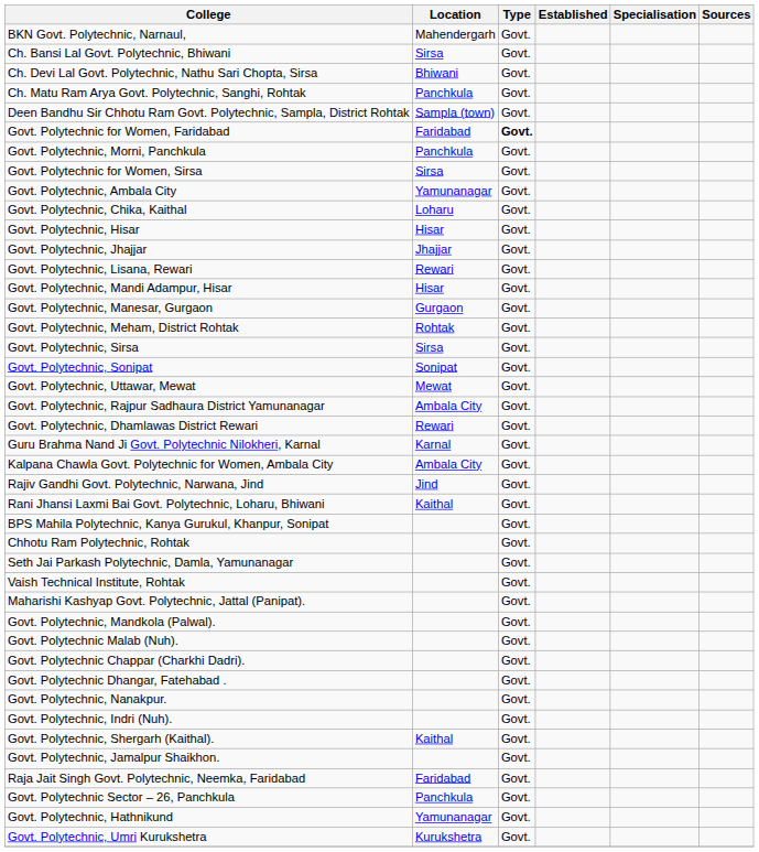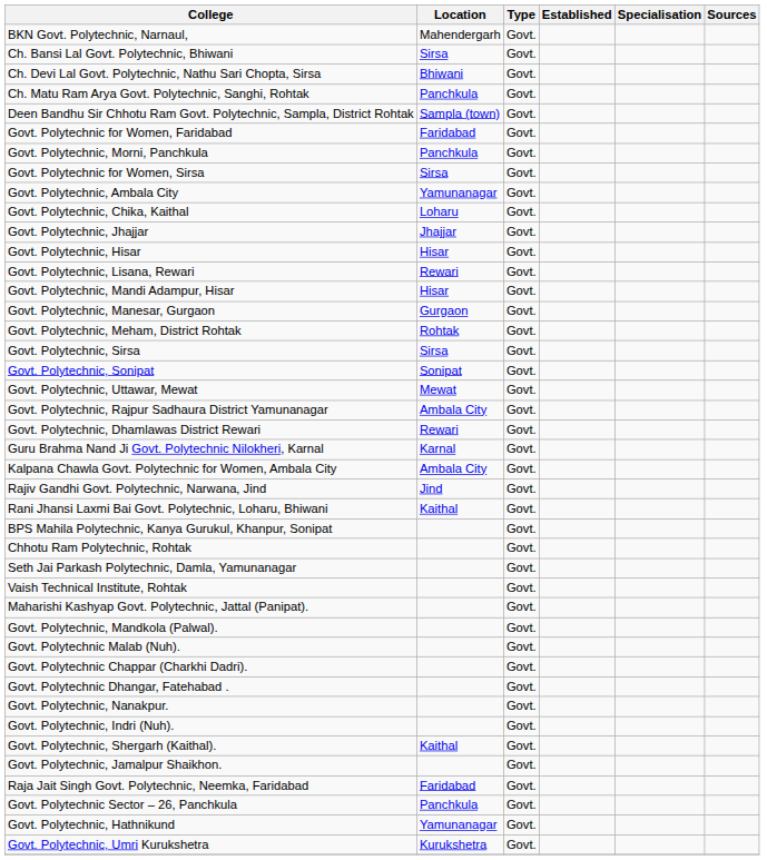 <table class="wikitable sortable collapsible plainrowheaders" border="1" style="text-align:left">
 <tr>
 <th scope="col">College</th>
 <th scope="col">Location</th>
 <th scope="col">Type</th>
 <th scope="col">Established</th>
 <th scope="col">Specialisation</th>
 <th scope="col" class="unsortable">Sources</th>
 </tr>
 <tr>
 <td>BKN Govt. Polytechnic, Narnaul,</td>
 <td>Mahendergarh</td>
 <td>Govt.</td>
 <td></td>
 <td></td>
 <td></td>
 </tr>
 <tr>
 <td>Ch. Bansi Lal Govt. Polytechnic, Bhiwani</td>
 <td><a href='#'>Sirsa</a></td>
 <td>Govt.</td>
 <td></td>
 <td></td>
 <td></td>
 </tr>
 <tr>
 <td>Ch. Devi Lal Govt. Polytechnic, Nathu Sari Chopta, Sirsa</td>
 <td><a href='#'>Bhiwani </a></td>
 <td>Govt.</td>
 <td></td>
 <td></td>
 <td></td>
 </tr>
 <tr>
 <td>Ch. Matu Ram Arya Govt. Polytechnic, Sanghi, Rohtak</td>
 <td><a href='#'>Panchkula</a></td>
 <td>Govt.</td>
 <td></td>
 <td></td>
 <td></td>
 </tr>
 <tr>
 <td>Deen Bandhu Sir Chhotu Ram Govt. Polytechnic, Sampla, District Rohtak</td>
 <td><a href='#'>Sampla (town)</a></td>
 <td>Govt.</td>
 <td></td>
 <td></td>
 <td></td>
 </tr>
 <tr>
 <td>Govt. Polytechnic for Women, Faridabad</td>
 <td><a href='#'>Faridabad</a></td>
-<td><strong>Govt.</strong></td>
+<td>Govt.</td>
 <td></td>
 <td></td>
 <td></td>
 </tr>
 <tr>
 <td>Govt. Polytechnic, Morni, Panchkula</td>
 <td><a href='#'>Panchkula</a></td>
 <td>Govt.</td>
 <td></td>
 <td></td>
 <td></td>
 </tr>
 <tr>
 <td>Govt. Polytechnic for Women, Sirsa</td>
 <td><a href='#'>Sirsa</a></td>
 <td>Govt.</td>
 <td></td>
 <td></td>
 <td></td>
 </tr>
 <tr>
 <td>Govt. Polytechnic, Ambala City</td>
 <td><a href='#'>Yamunanagar </a></td>
 <td>Govt.</td>
 <td></td>
 <td></td>
 <td></td>
 </tr>
 <tr>
 <td>Govt. Polytechnic, Chika, Kaithal</td>
 <td><a href='#'>Loharu</a></td>
 <td>Govt.</td>
 <td></td>
 <td></td>
 <td></td>
 </tr>
 <tr>
-<td>Govt. Polytechnic, Hisar</td>
-<td><a href='#'>Hisar</a></td>
+<td>Govt. Polytechnic, Jhajjar</td>
+<td><a href='#'>Jhajjar</a></td>
 <td>Govt.</td>
 <td></td>
 <td></td>
 <td></td>
 </tr>
 <tr>
-<td>Govt. Polytechnic, Jhajjar</td>
-<td><a href='#'>Jhajjar</a></td>
+<td>Govt. Polytechnic, Hisar</td>
+<td><a href='#'>Hisar</a></td>
 <td>Govt.</td>
 <td></td>
 <td></td>
 <td></td>
 </tr>
 <tr>
 <td>Govt. Polytechnic, Lisana, Rewari</td>
 <td><a href='#'>Rewari</a></td>
 <td>Govt.</td>
 <td></td>
 <td></td>
 <td></td>
 </tr>
 <tr>
 <td>Govt. Polytechnic, Mandi Adampur, Hisar</td>
 <td><a href='#'>Hisar</a></td>
 <td>Govt.</td>
 <td></td>
 <td></td>
 <td></td>
 </tr>
 <tr>
 <td>Govt. Polytechnic, Manesar, Gurgaon</td>
 <td><a href='#'>Gurgaon</a></td>
 <td>Govt.</td>
 <td></td>
 <td></td>
 <td></td>
 </tr>
 <tr>
 <td>Govt. Polytechnic, Meham, District Rohtak</td>
 <td><a href='#'>Rohtak</a></td>
 <td>Govt.</td>
 <td></td>
 <td></td>
 <td></td>
 </tr>
 <tr>
 <td>Govt. Polytechnic, Sirsa</td>
 <td><a href='#'>Sirsa</a></td>
 <td>Govt.</td>
 <td></td>
 <td></td>
 <td></td>
 </tr>
 <tr>
 <td><a href='#'>Govt. Polytechnic, Sonipat</a></td>
 <td><a href='#'>Sonipat</a></td>
 <td>Govt.</td>
 <td></td>
 <td></td>
 <td></td>
 </tr>
 <tr>
 <td>Govt. Polytechnic, Uttawar, Mewat</td>
 <td><a href='#'>Mewat</a></td>
 <td>Govt.</td>
 <td></td>
 <td></td>
 <td></td>
 </tr>
 <tr>
 <td>Govt. Polytechnic, Rajpur Sadhaura District Yamunanagar</td>
 <td><a href='#'>Ambala City</a></td>
 <td>Govt.</td>
 <td></td>
 <td></td>
 <td></td>
 </tr>
 <tr>
 <td>Govt. Polytechnic, Dhamlawas District Rewari</td>
 <td><a href='#'>Rewari</a></td>
 <td>Govt.</td>
 <td></td>
 <td></td>
 <td></td>
 </tr>
 <tr>
 <td>Guru Brahma Nand Ji <a href='#'>Govt. Polytechnic Nilokheri</a>, Karnal</td>
 <td><a href='#'>Karnal</a></td>
 <td>Govt.</td>
 <td></td>
 <td></td>
 <td></td>
 </tr>
 <tr>
 <td>Kalpana Chawla Govt. Polytechnic for Women, Ambala City</td>
 <td><a href='#'>Ambala City</a></td>
 <td>Govt.</td>
 <td></td>
 <td></td>
 <td></td>
 </tr>
 <tr>
 <td>Rajiv Gandhi Govt. Polytechnic, Narwana, Jind</td>
 <td><a href='#'>Jind </a></td>
 <td>Govt.</td>
 <td></td>
 <td></td>
 <td></td>
 </tr>
 <tr>
 <td>Rani Jhansi Laxmi Bai Govt. Polytechnic, Loharu, Bhiwani</td>
 <td><a href='#'>Kaithal</a></td>
 <td>Govt.</td>
 <td></td>
 <td></td>
 <td></td>
 </tr>
 <tr>
 <td>BPS Mahila Polytechnic, Kanya Gurukul, Khanpur, Sonipat</td>
 <td></td>
 <td>Govt.</td>
 <td></td>
 <td></td>
 <td></td>
 </tr>
 <tr>
 <td>Chhotu Ram Polytechnic, Rohtak</td>
 <td></td>
 <td>Govt.</td>
 <td></td>
 <td></td>
 <td></td>
 </tr>
 <tr>
 <td>Seth Jai Parkash Polytechnic, Damla, Yamunanagar</td>
 <td></td>
 <td>Govt.</td>
 <td></td>
 <td></td>
 <td></td>
 </tr>
 <tr>
 <td>Vaish Technical Institute, Rohtak</td>
 <td></td>
 <td>Govt.</td>
 <td></td>
 <td></td>
 <td></td>
 </tr>
 <tr>
 <td>Maharishi Kashyap Govt. Polytechnic, Jattal (Panipat).</td>
 <td></td>
 <td>Govt.</td>
 <td></td>
 <td></td>
 <td></td>
 </tr>
 <tr>
 <td>Govt. Polytechnic, Mandkola (Palwal).</td>
 <td></td>
 <td>Govt.</td>
 <td></td>
 <td></td>
 <td></td>
 </tr>
 <tr>
 <td>Govt. Polytechnic Malab (Nuh).</td>
 <td></td>
 <td>Govt.</td>
 <td></td>
 <td></td>
 <td></td>
 </tr>
 <tr>
 <td>Govt. Polytechnic Chappar (Charkhi Dadri).</td>
 <td></td>
 <td>Govt.</td>
 <td></td>
 <td></td>
 <td></td>
 </tr>
 <tr>
 <td>Govt. Polytechnic Dhangar, Fatehabad .</td>
 <td></td>
 <td>Govt.</td>
 <td></td>
 <td></td>
 <td></td>
 </tr>
 <tr>
 <td>Govt. Polytechnic, Nanakpur.</td>
 <td></td>
 <td>Govt.</td>
 <td></td>
 <td></td>
 <td></td>
 </tr>
 <tr>
 <td>Govt. Polytechnic, Indri (Nuh).</td>
 <td></td>
 <td>Govt.</td>
 <td></td>
 <td></td>
 <td></td>
 </tr>
 <tr>
 <td>Govt. Polytechnic, Shergarh (Kaithal).</td>
 <td><a href='#'>Kaithal</a></td>
 <td>Govt.</td>
 <td></td>
 <td></td>
 <td></td>
 </tr>
 <tr>
 <td>Govt. Polytechnic, Jamalpur Shaikhon.</td>
 <td></td>
 <td>Govt.</td>
 <td></td>
 <td></td>
 <td></td>
 </tr>
 <tr>
 <td>Raja Jait Singh Govt. Polytechnic, Neemka, Faridabad</td>
 <td><a href='#'>Faridabad</a></td>
 <td>Govt.</td>
 <td></td>
 <td></td>
 <td></td>
 </tr>
 <tr>
 <td>Govt. Polytechnic Sector – 26, Panchkula</td>
 <td><a href='#'>Panchkula</a></td>
 <td>Govt.</td>
 <td></td>
 <td></td>
 <td></td>
 </tr>
 <tr>
 <td>Govt. Polytechnic, Hathnikund</td>
 <td><a href='#'>Yamunanagar</a></td>
 <td>Govt.</td>
 <td></td>
 <td></td>
 <td></td>
 </tr>
 <tr>
 <td><a href='#'>Govt. Polytechnic, Umri</a> Kurukshetra</td>
 <td><a href='#'>Kurukshetra </a></td>
 <td>Govt.</td>
 <td></td>
 <td></td>
 <td></td>
 </tr>
 <tr>
 </tr>
 </table>
